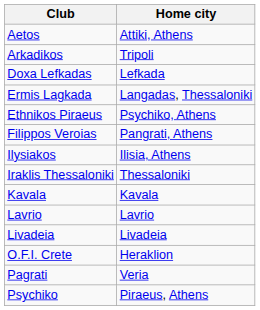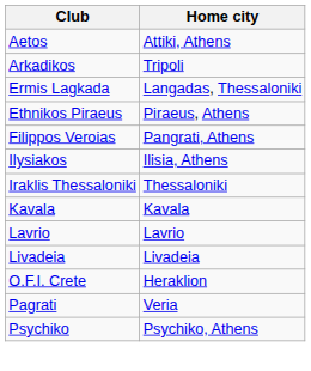 <table class="wikitable">
 <tr>
 <th>Club</th>
 <th>Home city</th>
 </tr>
 <tr>
 <td><a href='#'>Aetos</a></td>
 <td><a href='#'>Attiki, Athens</a></td>
 </tr>
 <tr>
 <td><a href='#'>Arkadikos</a></td>
 <td><a href='#'>Tripoli</a></td>
 </tr>
 <tr>
-<td><a href='#'>Doxa Lefkadas</a></td>
-<td><a href='#'>Lefkada</a></td>
-</tr>
-<tr>
 <td><a href='#'>Ermis Lagkada</a></td>
 <td><a href='#'>Langadas</a>, <a href='#'>Thessaloniki</a></td>
 </tr>
 <tr>
 <td><a href='#'>Ethnikos Piraeus</a></td>
-<td><a href='#'>Psychiko, Athens</a></td>
+<td><a href='#'>Piraeus</a>, <a href='#'>Athens</a></td>
 </tr>
 <tr>
 <td><a href='#'>Filippos Veroias</a></td>
 <td><a href='#'>Pangrati, Athens</a></td>
 </tr>
 <tr>
 <td><a href='#'>Ilysiakos</a></td>
 <td><a href='#'>Ilisia, Athens</a></td>
 </tr>
 <tr>
 <td><a href='#'>Iraklis Thessaloniki</a></td>
 <td><a href='#'>Thessaloniki</a></td>
 </tr>
 <tr>
 <td><a href='#'>Kavala</a></td>
 <td><a href='#'>Kavala</a></td>
 </tr>
 <tr>
 <td><a href='#'>Lavrio</a></td>
 <td><a href='#'>Lavrio</a></td>
 </tr>
 <tr>
 <td><a href='#'>Livadeia</a></td>
 <td><a href='#'>Livadeia</a></td>
 </tr>
 <tr>
 <td><a href='#'>O.F.I. Crete</a></td>
 <td><a href='#'>Heraklion</a></td>
 </tr>
 <tr>
 <td><a href='#'>Pagrati</a></td>
 <td><a href='#'>Veria</a></td>
 </tr>
 <tr>
 <td><a href='#'>Psychiko</a></td>
-<td><a href='#'>Piraeus</a>, <a href='#'>Athens</a></td>
+<td><a href='#'>Psychiko, Athens</a></td>
 </tr>
 </table>
